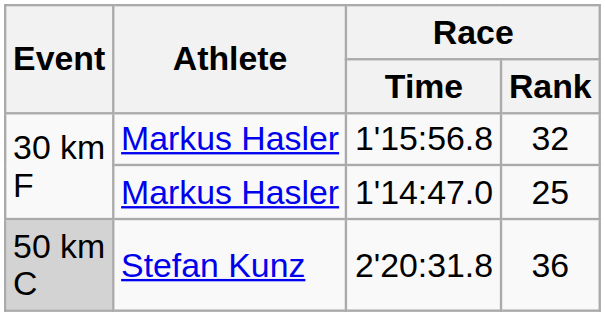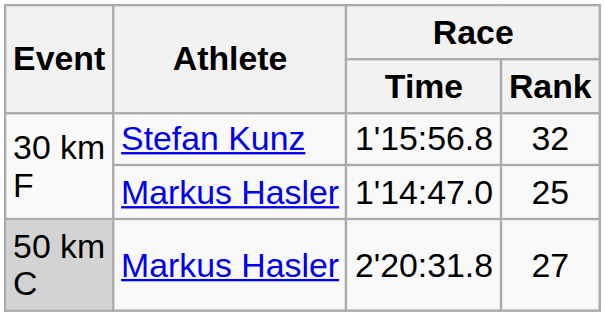 <table class="wikitable" border="1" style="font-size:90%">
 <tr>
 <th rowspan=2>Event</th>
 <th rowspan=2>Athlete</th>
 <th colspan=2>Race</th>
 </tr>
 <tr>
 <th>Time</th>
 <th>Rank</th>
 </tr>
 <tr>
 <td rowspan=2>30 km <br> F</td>
-<td><a href='#'>Markus Hasler</a></td>
+<td><a href='#'>Stefan Kunz</a></td>
 <td align=center>1'15:56.8</td>
 <td align=center>32</td>
 </tr>
 <tr>
 <td><a href='#'>Markus Hasler</a></td>
 <td align=center>1'14:47.0</td>
 <td align=center>25</td>
 </tr>
 <tr>
 <td style="background: lightgrey;">50 km <br> C</td>
-<td><a href='#'>Stefan Kunz</a></td>
+<td><a href='#'>Markus Hasler</a></td>
 <td align=center>2'20:31.8</td>
-<td align=center>36</td>
+<td align=center>27</td>
 </tr>
 </table>
